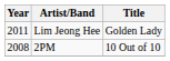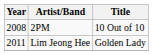 <table class="wikitable">
 <tr>
 <th>Year</th>
 <th>Artist/Band</th>
 <th>Title</th>
 </tr>
 <tr>
+<td>2008</td>
+<td>2PM</td>
+<td>10 Out of 10</td>
+</tr>
+<tr>
 <td>2011</td>
 <td>Lim Jeong Hee</td>
 <td>Golden Lady</td>
 </tr>
 <tr>
-<td>2008</td>
-<td>2PM</td>
-<td>10 Out of 10</td>
-</tr>
-<tr>
 </tr>
 </table>
